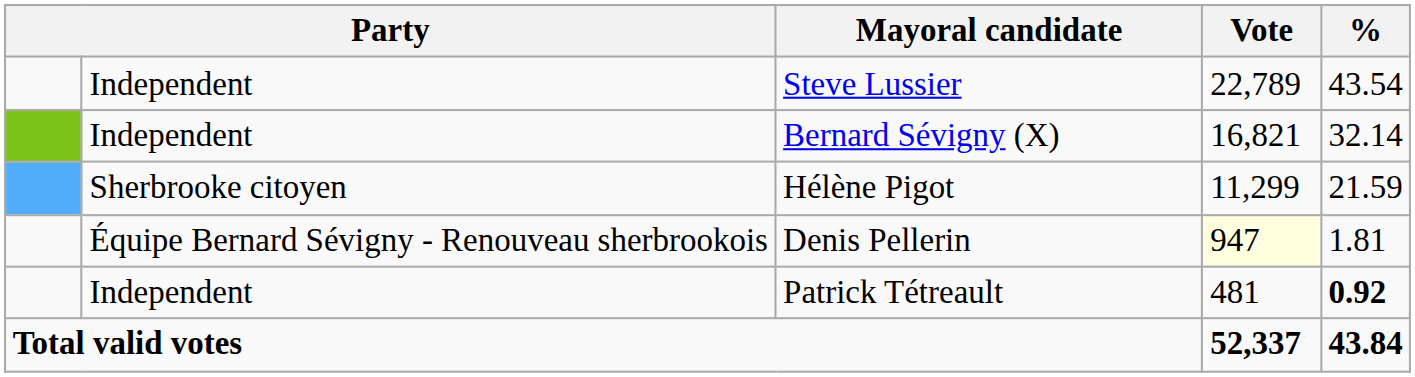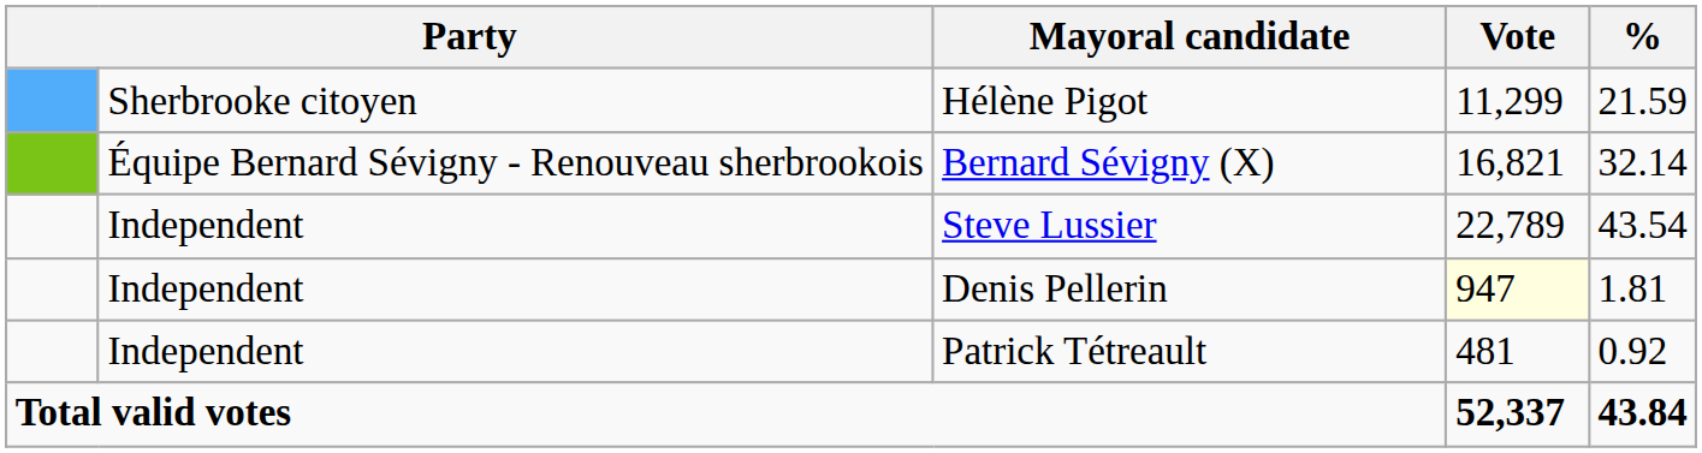 <table class="wikitable">
 <tr>
 <th bgcolor="#DDDDFF" width="230px" colspan="2">Party</th>
 <th bgcolor="#DDDDFF" width="200px">Mayoral candidate</th>
 <th bgcolor="#DDDDFF" width="50px">Vote</th>
 <th bgcolor="#DDDDFF" width="30px">%</th>
+</tr>
+<tr>
+<td bgcolor=#51ADFA width="30px"> </td>
+<td>Sherbrooke citoyen</td>
+<td>Hélène Pigot</td>
+<td>11,299</td>
+<td>21.59</td>
+</tr>
+<tr>
+<td bgcolor=#79C416 width="30px"> </td>
+<td>Équipe Bernard Sévigny - Renouveau sherbrookois</td>
+<td><a href='#'>Bernard Sévigny</a> (X)</td>
+<td>16,821</td>
+<td>32.14</td>
 </tr>
 <tr>
 <td> </td>
 <td>Independent</td>
 <td><a href='#'>Steve Lussier</a></td>
 <td>22,789</td>
 <td>43.54</td>
 </tr>
 <tr>
-<td bgcolor=#79C416 width="30px"> </td>
+<td> </td>
 <td>Independent</td>
-<td><a href='#'>Bernard Sévigny</a> (X)</td>
-<td>16,821</td>
-<td>32.14</td>
-</tr>
-<tr>
-<td bgcolor=#51ADFA width="30px"> </td>
-<td>Sherbrooke citoyen</td>
-<td>Hélène Pigot</td>
-<td>11,299</td>
-<td>21.59</td>
-</tr>
-<tr>
-<td> </td>
-<td>Équipe Bernard Sévigny - Renouveau sherbrookois</td>
 <td>Denis Pellerin</td>
 <td style="background: lightyellow;">947</td>
 <td>1.81</td>
 </tr>
 <tr>
 <td> </td>
 <td>Independent</td>
 <td>Patrick Tétreault</td>
 <td>481</td>
-<td><strong>0.92</strong></td>
+<td>0.92</td>
 </tr>
 <tr>
 <td colspan="3"><strong>Total valid votes</strong></td>
 <td><strong>52,337</strong></td>
 <td><strong>43.84</strong></td>
 </tr>
 </table>
